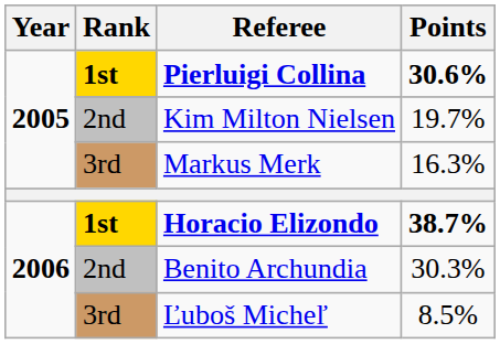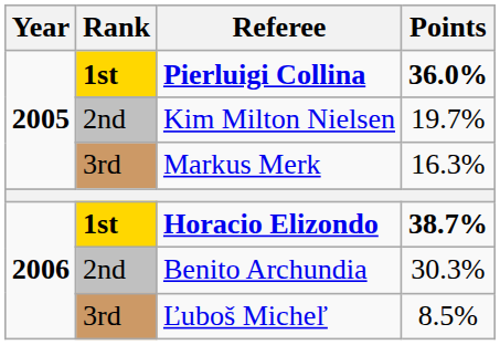 <table class="wikitable">
 <tr>
 <th>Year</th>
 <th>Rank</th>
 <th>Referee</th>
 <th>Points</th>
 </tr>
 <tr>
 <td rowspan="3"><strong>2005</strong></td>
 <td scope=col style="background-color:gold"><strong>1st</strong></td>
 <td><strong> <a href='#'>Pierluigi Collina</a></strong></td>
-<td align="center"><strong>30.6%</strong></td>
+<td align="center"><strong>36.0%</strong></td>
 </tr>
 <tr>
 <td scope=col style="background-color:silver">2nd</td>
 <td> <a href='#'>Kim Milton Nielsen</a></td>
 <td align="center">19.7%</td>
 </tr>
 <tr>
 <td scope=col style="background-color:#cc9966">3rd</td>
 <td> <a href='#'>Markus Merk</a></td>
 <td align="center">16.3%</td>
 </tr>
 <tr>
 <th colspan="4"></th>
 </tr>
 <tr>
 <td rowspan="3"><strong>2006</strong></td>
 <td scope=col style="background-color:gold"><strong>1st</strong></td>
 <td><strong> <a href='#'>Horacio Elizondo</a></strong></td>
 <td align="center"><strong>38.7%</strong></td>
 </tr>
 <tr>
 <td scope=col style="background-color:silver">2nd</td>
 <td> <a href='#'>Benito Archundia</a></td>
 <td align="center">30.3%</td>
 </tr>
 <tr>
 <td scope=col style="background-color:#cc9966">3rd</td>
 <td> <a href='#'>Ľuboš Micheľ</a></td>
 <td align="center">8.5%</td>
 </tr>
 </table>
